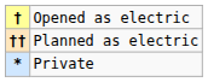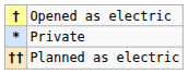 <table class="wikitable plainrowheaders">
 <tr>
 <th scope=row style="background-color:#FFFF99">†</th>
 <td>Opened as electric</td>
 </tr>
 <tr>
+<th scope=row style="background-color:#D0E7FF">*</th>
+<td>Private</td>
+</tr>
+<tr>
 <th scope=row style="background-color:#FFE6BD">††</th>
 <td>Planned as electric</td>
 </tr>
-<tr>
-<th scope=row style="background-color:#D0E7FF">*</th>
-<td>Private</td>
-</tr>
 </table>
